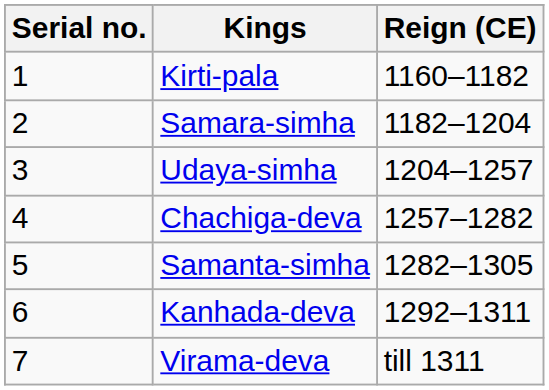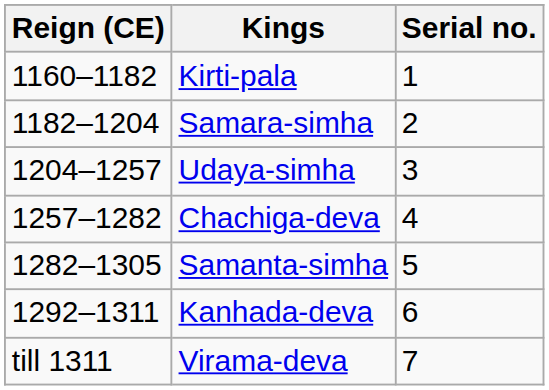 <table class="wikitable">
 <tr>
+<th>Reign (CE)</th>
+<th>Kings</th>
 <th>Serial no.</th>
-<th>Kings</th>
-<th>Reign (CE)</th>
 </tr>
 <tr>
+<td>1160–1182</td>
+<td><a href='#'>Kirti-pala</a></td>
 <td>1</td>
-<td><a href='#'>Kirti-pala</a></td>
-<td>1160–1182</td>
 </tr>
 <tr>
+<td>1182–1204</td>
+<td><a href='#'>Samara-simha</a></td>
 <td>2</td>
-<td><a href='#'>Samara-simha</a></td>
-<td>1182–1204</td>
 </tr>
 <tr>
+<td>1204–1257</td>
+<td><a href='#'>Udaya-simha</a></td>
 <td>3</td>
-<td><a href='#'>Udaya-simha</a></td>
-<td>1204–1257</td>
 </tr>
 <tr>
+<td>1257–1282</td>
+<td><a href='#'>Chachiga-deva</a></td>
 <td>4</td>
-<td><a href='#'>Chachiga-deva</a></td>
-<td>1257–1282</td>
 </tr>
 <tr>
+<td>1282–1305</td>
+<td><a href='#'>Samanta-simha</a></td>
 <td>5</td>
-<td><a href='#'>Samanta-simha</a></td>
-<td>1282–1305</td>
 </tr>
 <tr>
+<td>1292–1311</td>
+<td><a href='#'>Kanhada-deva</a></td>
 <td>6</td>
-<td><a href='#'>Kanhada-deva</a></td>
-<td>1292–1311</td>
 </tr>
 <tr>
+<td>till 1311</td>
+<td><a href='#'>Virama-deva</a></td>
 <td>7</td>
-<td><a href='#'>Virama-deva</a></td>
-<td>till 1311</td>
 </tr>
 </table>
